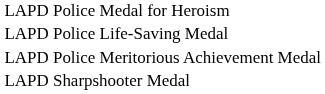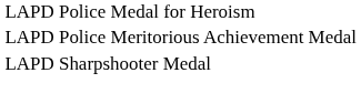 <table>
 <tr>
 <td></td>
 <td>LAPD Police Medal for Heroism</td>
-</tr>
-<tr>
-<td></td>
-<td>LAPD Police Life-Saving Medal</td>
 </tr>
 <tr>
 <td></td>
 <td>LAPD Police Meritorious Achievement Medal</td>
 </tr>
 <tr>
 <td></td>
 <td>LAPD Sharpshooter Medal</td>
 </tr>
 </table>
